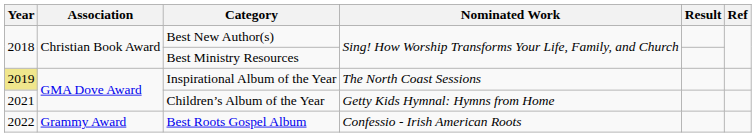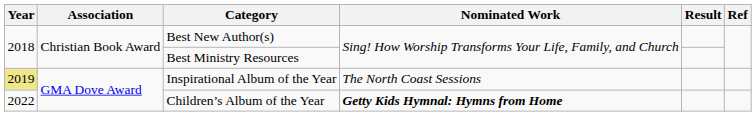 <table class="wikitable">
 <tr>
 <th>Year</th>
 <th>Association</th>
 <th>Category</th>
 <th>Nominated Work</th>
 <th>Result</th>
 <th>Ref</th>
 </tr>
 <tr>
 <td rowspan="2">2018</td>
 <td rowspan="2">Christian Book Award</td>
 <td>Best New Author(s)</td>
 <td rowspan="2"><em>Sing! How Worship Transforms Your Life, Family, and Church</em></td>
 <td></td>
 <td rowspan="2"></td>
 </tr>
 <tr>
 <td>Best Ministry Resources</td>
 <td></td>
 </tr>
 <tr>
 <td style="background: khaki;">2019</td>
 <td rowspan="2"><a href='#'>GMA Dove Award</a></td>
 <td>Inspirational Album of the Year</td>
 <td><em>The North Coast Sessions</em></td>
 <td></td>
 <td></td>
 </tr>
 <tr>
-<td>2021</td>
+<td>2022</td>
 <td>Children’s Album of the Year</td>
-<td><em>Getty Kids Hymnal: Hymns from Home</em></td>
-<td></td>
-<td></td>
-</tr>
-<tr>
-<td>2022</td>
-<td><a href='#'>Grammy Award</a></td>
-<td><a href='#'>Best Roots Gospel Album</a></td>
-<td><em>Confessio - Irish American Roots</em></td>
+<td><strong><em>Getty Kids Hymnal: Hymns from Home</em></strong></td>
 <td></td>
 <td></td>
 </tr>
 </table>
